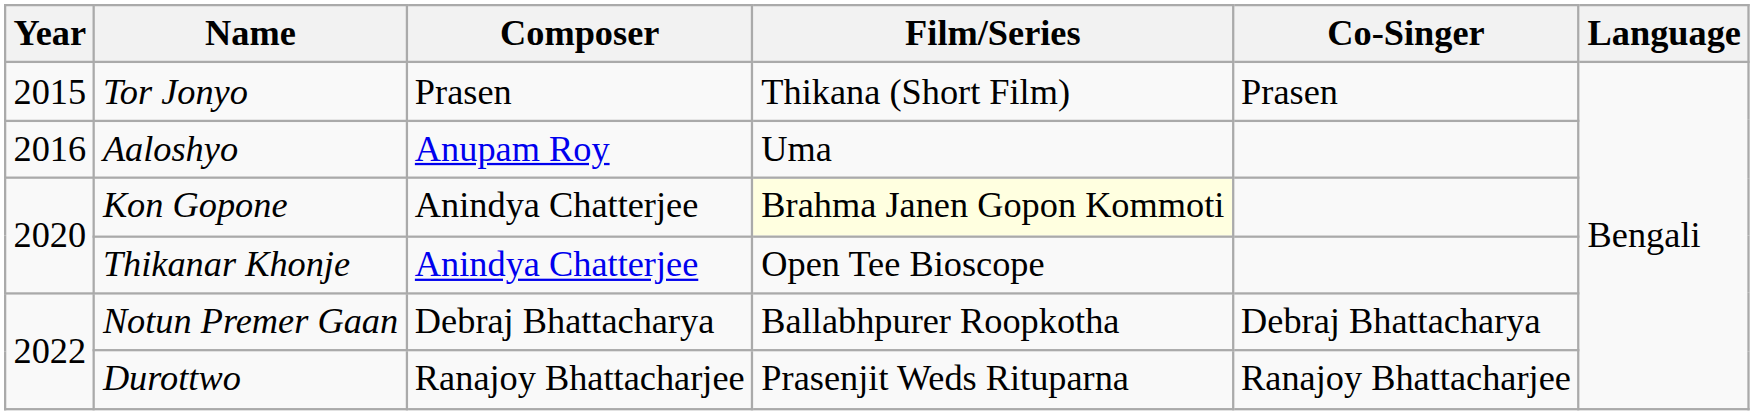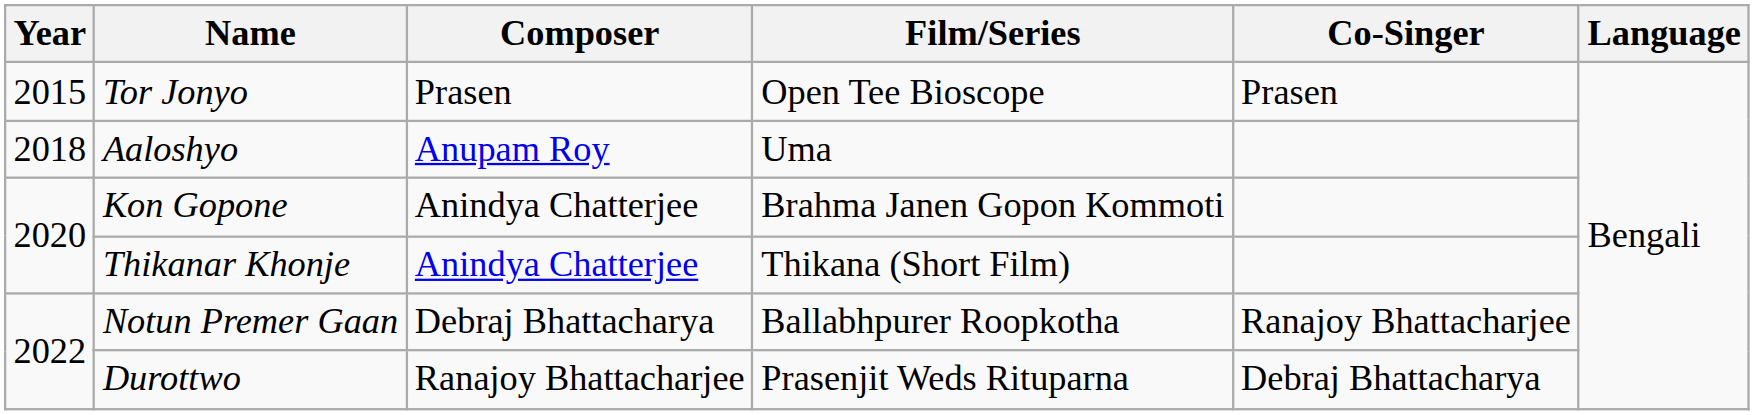 <table class="wikitable">
 <tr>
 <th>Year</th>
 <th>Name</th>
 <th>Composer</th>
 <th>Film/Series</th>
 <th>Co-Singer</th>
 <th>Language</th>
 </tr>
 <tr>
 <td>2015</td>
 <td><em>Tor Jonyo</em></td>
 <td>Prasen</td>
-<td>Thikana (Short Film)</td>
+<td>Open Tee Bioscope</td>
 <td>Prasen</td>
 <td rowspan="6">Bengali</td>
 </tr>
 <tr>
-<td>2016</td>
+<td>2018</td>
 <td><em>Aaloshyo</em></td>
 <td><a href='#'>Anupam Roy</a></td>
 <td>Uma</td>
 <td></td>
 </tr>
 <tr>
 <td rowspan="2">2020</td>
 <td><em>Kon Gopone</em></td>
 <td>Anindya Chatterjee</td>
-<td style="background: lightyellow;">Brahma Janen Gopon Kommoti</td>
+<td>Brahma Janen Gopon Kommoti</td>
 <td></td>
 </tr>
 <tr>
 <td><em>Thikanar Khonje</em></td>
 <td><a href='#'>Anindya Chatterjee</a></td>
-<td>Open Tee Bioscope</td>
+<td>Thikana (Short Film)</td>
 <td></td>
 </tr>
 <tr>
 <td rowspan="2">2022</td>
 <td><em>Notun Premer Gaan</em></td>
 <td>Debraj Bhattacharya</td>
 <td>Ballabhpurer Roopkotha</td>
-<td>Debraj Bhattacharya</td>
+<td>Ranajoy Bhattacharjee</td>
 </tr>
 <tr>
 <td><em>Durottwo</em></td>
 <td>Ranajoy Bhattacharjee</td>
 <td>Prasenjit Weds Rituparna</td>
-<td>Ranajoy Bhattacharjee</td>
+<td>Debraj Bhattacharya</td>
 </tr>
 </table>
